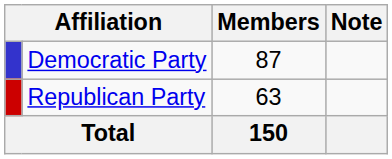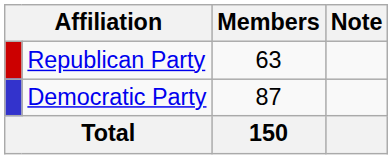 <table class="wikitable">
 <tr>
 <th colspan="2" align="center" valign="bottom">Affiliation</th>
 <th valign="bottom">Members</th>
 <th valign="bottom">Note</th>
+</tr>
+<tr>
+<td bgcolor="#CC0000"> </td>
+<td><a href='#'>Republican Party</a></td>
+<td align="center">63</td>
+<td></td>
 </tr>
 <tr>
 <td bgcolor="#3333CC"> </td>
 <td><a href='#'>Democratic Party</a></td>
 <td align="center">87</td>
 <td></td>
 </tr>
 <tr>
-<td bgcolor="#CC0000"> </td>
-<td><a href='#'>Republican Party</a></td>
-<td align="center">63</td>
-<td></td>
-</tr>
-<tr>
 <th colspan="2" align="center"><strong>Total</strong></th>
 <th align="center"><strong>150</strong></th>
 <th></th>
 </tr>
 </table>
